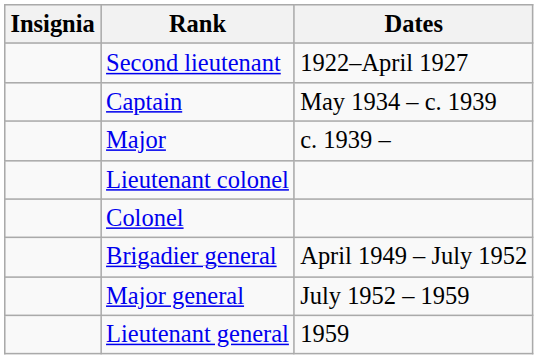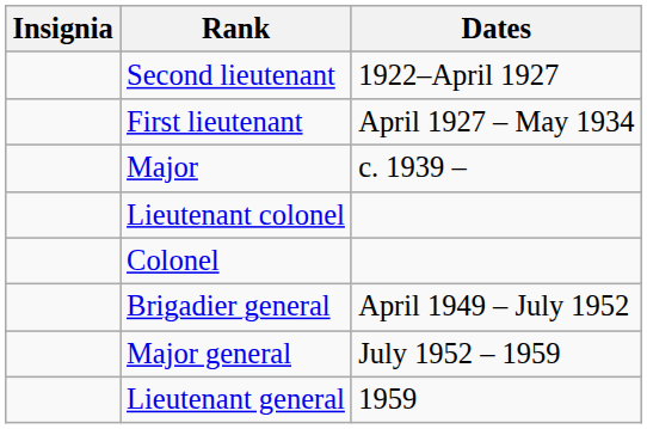 <table class="wikitable">
 <tr>
 <th>Insignia</th>
 <th>Rank</th>
 <th>Dates</th>
 </tr>
 <tr>
 <td align="center"></td>
 <td><a href='#'>Second lieutenant</a></td>
 <td>1922–April 1927</td>
 </tr>
 <tr>
 <td align="center"></td>
-<td><a href='#'>Captain</a></td>
-<td>May 1934 – c. 1939</td>
+<td><a href='#'>First lieutenant</a></td>
+<td>April 1927 – May 1934</td>
 </tr>
 <tr>
 <td align="center"></td>
 <td><a href='#'>Major</a></td>
 <td>c. 1939 – </td>
 </tr>
 <tr>
 <td align="center"></td>
 <td><a href='#'>Lieutenant colonel</a></td>
 <td></td>
 </tr>
 <tr>
 <td align="center"></td>
 <td><a href='#'>Colonel</a></td>
 <td></td>
 </tr>
 <tr>
 <td align="center"></td>
 <td><a href='#'>Brigadier general</a></td>
 <td>April 1949 – July 1952</td>
 </tr>
 <tr>
 <td align="center"></td>
 <td><a href='#'>Major general</a></td>
 <td>July 1952 – 1959</td>
 </tr>
 <tr>
 <td align="center"></td>
 <td><a href='#'>Lieutenant general</a></td>
 <td>1959</td>
 </tr>
 </table>
